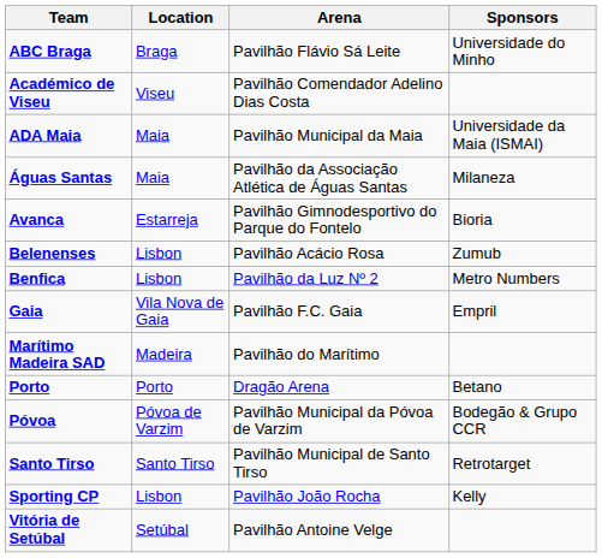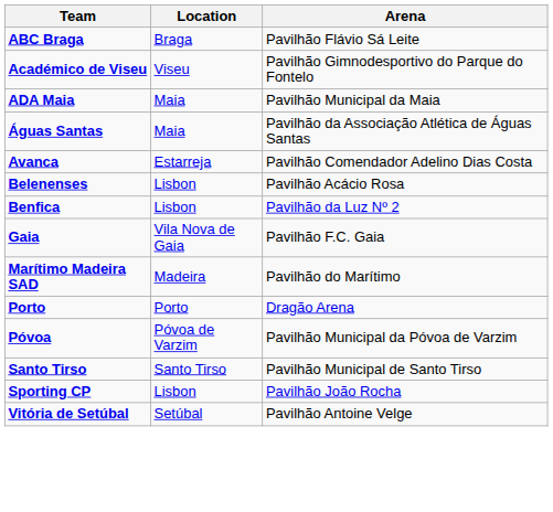 <table class="wikitable sortable" style="text-align: left;">
 <tr>
 <th>Team</th>
 <th>Location</th>
 <th>Arena</th>
-<th>Sponsors</th>
 </tr>
 <tr>
 <td><strong><a href='#'>ABC Braga</a></strong></td>
 <td><a href='#'>Braga</a></td>
 <td>Pavilhão Flávio Sá Leite</td>
-<td>Universidade do Minho</td>
 </tr>
 <tr>
 <td><strong><a href='#'>Académico de Viseu</a></strong></td>
 <td><a href='#'>Viseu</a></td>
-<td>Pavilhão Comendador Adelino Dias Costa</td>
-<td></td>
+<td>Pavilhão Gimnodesportivo do Parque do Fontelo</td>
 </tr>
 <tr>
 <td><strong><a href='#'>ADA Maia</a></strong></td>
 <td><a href='#'>Maia</a></td>
 <td>Pavilhão Municipal da Maia</td>
-<td>Universidade da Maia (ISMAI)</td>
 </tr>
 <tr>
 <td><strong><a href='#'>Águas Santas</a></strong></td>
 <td><a href='#'>Maia</a></td>
 <td>Pavilhão da Associação Atlética de Águas Santas</td>
-<td>Milaneza</td>
 </tr>
 <tr>
 <td><strong><a href='#'>Avanca</a></strong></td>
 <td><a href='#'>Estarreja</a></td>
-<td>Pavilhão Gimnodesportivo do Parque do Fontelo</td>
-<td>Bioria</td>
+<td>Pavilhão Comendador Adelino Dias Costa</td>
 </tr>
 <tr>
 <td><strong><a href='#'>Belenenses</a></strong></td>
 <td><a href='#'>Lisbon</a></td>
 <td>Pavilhão Acácio Rosa</td>
-<td>Zumub</td>
 </tr>
 <tr>
 <td><strong><a href='#'>Benfica</a></strong></td>
 <td><a href='#'>Lisbon</a></td>
 <td><a href='#'>Pavilhão da Luz Nº 2</a></td>
-<td>Metro Numbers</td>
 </tr>
 <tr>
 <td><strong><a href='#'>Gaia</a></strong></td>
 <td><a href='#'>Vila Nova de Gaia</a></td>
 <td>Pavilhão F.C. Gaia</td>
-<td>Empril</td>
 </tr>
 <tr>
 <td><strong><a href='#'>Marítimo Madeira SAD</a></strong></td>
 <td><a href='#'>Madeira</a></td>
 <td>Pavilhão do Marítimo</td>
-<td></td>
 </tr>
 <tr>
 <td><strong><a href='#'>Porto</a></strong></td>
 <td><a href='#'>Porto</a></td>
 <td><a href='#'>Dragão Arena</a></td>
-<td>Betano</td>
 </tr>
 <tr>
 <td><strong><a href='#'>Póvoa</a></strong></td>
 <td><a href='#'>Póvoa de Varzim</a></td>
 <td>Pavilhão Municipal da Póvoa de Varzim</td>
-<td>Bodegão & Grupo CCR</td>
 </tr>
 <tr>
 <td><strong><a href='#'>Santo Tirso</a></strong></td>
 <td><a href='#'>Santo Tirso</a></td>
 <td>Pavilhão Municipal de Santo Tirso</td>
-<td>Retrotarget</td>
 </tr>
 <tr>
 <td><strong><a href='#'>Sporting CP</a></strong></td>
 <td><a href='#'>Lisbon</a></td>
 <td><a href='#'>Pavilhão João Rocha</a></td>
-<td>Kelly</td>
 </tr>
 <tr>
 <td><strong><a href='#'>Vitória de Setúbal</a></strong></td>
 <td><a href='#'>Setúbal</a></td>
 <td>Pavilhão Antoine Velge</td>
-<td></td>
 </tr>
 </table>
